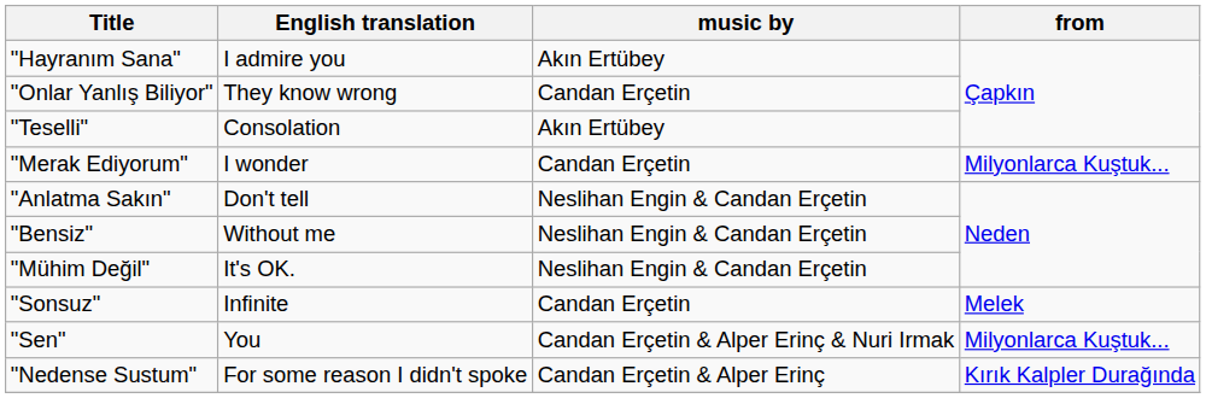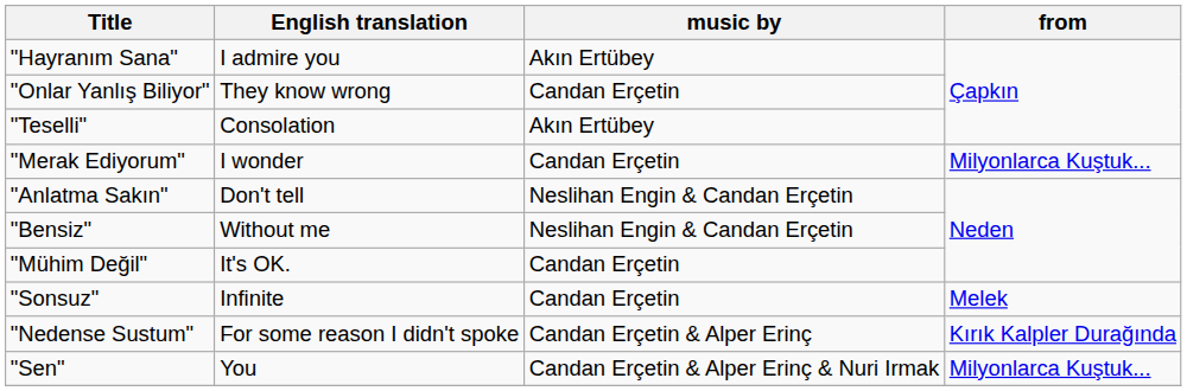 <table class="wikitable">
 <tr>
 <th>Title</th>
 <th>English translation</th>
 <th>music by</th>
 <th>from</th>
 </tr>
 <tr>
 <td>"Hayranım Sana"</td>
 <td>I admire you</td>
 <td>Akın Ertübey</td>
 <td rowspan="3"><a href='#'>Çapkın</a></td>
 </tr>
 <tr>
 <td>"Onlar Yanlış Biliyor"</td>
 <td>They know wrong</td>
 <td>Candan Erçetin</td>
 </tr>
 <tr>
 <td>"Teselli"</td>
 <td>Consolation</td>
 <td>Akın Ertübey</td>
 </tr>
 <tr>
 <td>"Merak Ediyorum"</td>
 <td>I wonder</td>
 <td>Candan Erçetin</td>
 <td><a href='#'>Milyonlarca Kuştuk...</a></td>
 </tr>
 <tr>
 <td>"Anlatma Sakın"</td>
 <td>Don't tell</td>
 <td>Neslihan Engin & Candan Erçetin</td>
 <td rowspan="3"><a href='#'>Neden</a></td>
 </tr>
 <tr>
 <td>"Bensiz"</td>
 <td>Without me</td>
 <td>Neslihan Engin & Candan Erçetin</td>
 </tr>
 <tr>
 <td>"Mühim Değil"</td>
 <td>It's OK.</td>
-<td>Neslihan Engin & Candan Erçetin</td>
+<td>Candan Erçetin</td>
 </tr>
 <tr>
 <td>"Sonsuz"</td>
 <td>Infinite</td>
 <td>Candan Erçetin</td>
 <td><a href='#'>Melek</a></td>
 </tr>
 <tr>
+<td>"Nedense Sustum"</td>
+<td>For some reason I didn't spoke</td>
+<td>Candan Erçetin & Alper Erinç</td>
+<td><a href='#'>Kırık Kalpler Durağında</a></td>
+</tr>
+<tr>
 <td>"Sen"</td>
 <td>You</td>
 <td>Candan Erçetin & Alper Erinç & Nuri Irmak</td>
 <td><a href='#'>Milyonlarca Kuştuk...</a></td>
 </tr>
 <tr>
-<td>"Nedense Sustum"</td>
-<td>For some reason I didn't spoke</td>
-<td>Candan Erçetin & Alper Erinç</td>
-<td><a href='#'>Kırık Kalpler Durağında</a></td>
-</tr>
-<tr>
 </tr>
 </table>
